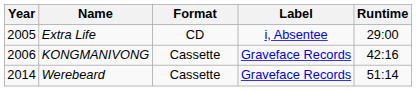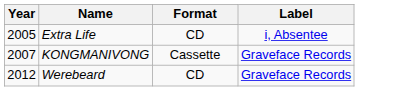 <table class="wikitable">
 <tr>
 <th>Year</th>
 <th>Name</th>
 <th>Format</th>
 <th>Label</th>
-<th>Runtime</th>
 </tr>
 <tr>
 <td>2005</td>
 <td><em>Extra Life</em></td>
 <td style="text-align:center;">CD</td>
 <td style="text-align:center;"><a href='#'>i, Absentee</a></td>
-<td style="text-align:center;">29:00</td>
 </tr>
 <tr>
-<td>2006</td>
+<td>2007</td>
 <td><em>KONGMANIVONG</em></td>
 <td style="text-align:center; width:100px;">Cassette</td>
 <td style="text-align:center;"><a href='#'>Graveface Records</a></td>
-<td style="text-align:center;">42:16</td>
 </tr>
 <tr>
-<td>2014</td>
+<td>2012</td>
 <td><em>Werebeard</em></td>
-<td style="text-align:center; width:100px;">Cassette</td>
+<td style="text-align:center; width:100px;">CD</td>
 <td style="text-align:center;"><a href='#'>Graveface Records</a></td>
-<td style="text-align:center;">51:14</td>
 </tr>
 </table>
